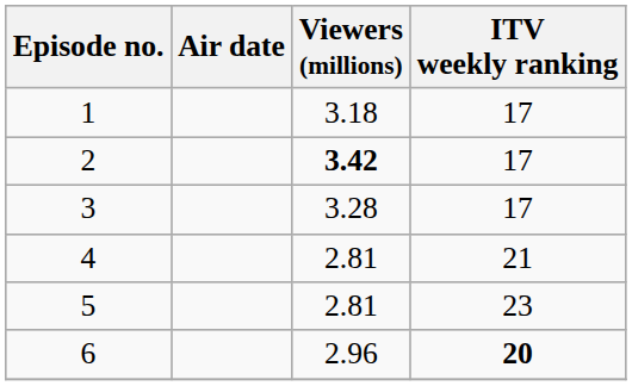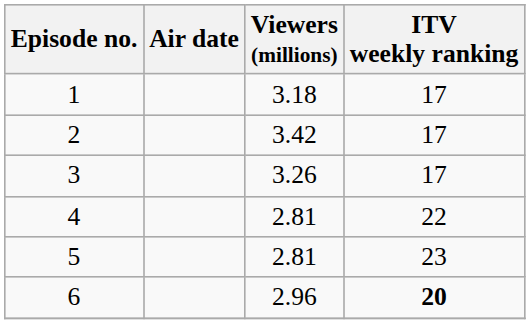 <table class="wikitable" style="text-align:center;">
 <tr>
 <th>Episode no.</th>
 <th>Air date</th>
 <th>Viewers<br><small>(millions)</small></th>
 <th>ITV<br>weekly ranking</th>
 </tr>
 <tr>
 <td>1</td>
 <td></td>
 <td>3.18</td>
 <td>17</td>
 </tr>
 <tr>
 <td>2</td>
 <td></td>
-<td><strong>3.42</strong></td>
+<td>3.42</td>
 <td>17</td>
 </tr>
 <tr>
 <td>3</td>
 <td></td>
-<td>3.28</td>
+<td>3.26</td>
 <td>17</td>
 </tr>
 <tr>
 <td>4</td>
 <td></td>
 <td>2.81</td>
-<td>21</td>
+<td>22</td>
 </tr>
 <tr>
 <td>5</td>
 <td></td>
 <td>2.81</td>
 <td>23</td>
 </tr>
 <tr>
 <td>6</td>
 <td></td>
 <td>2.96</td>
 <td><strong>20</strong></td>
 </tr>
 <tr>
 </tr>
 </table>
